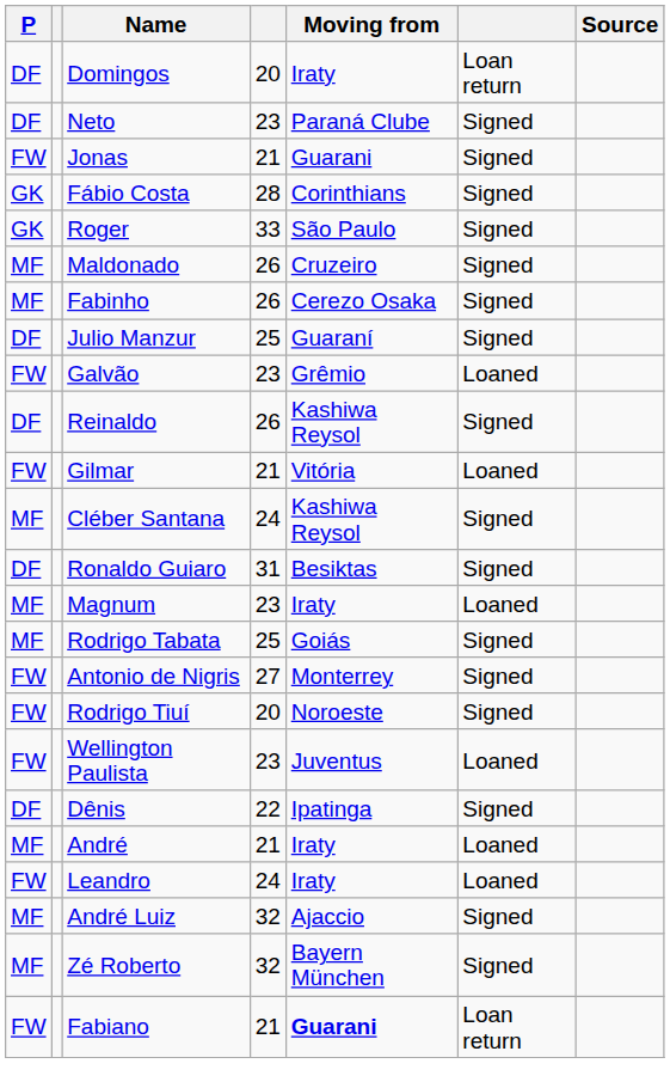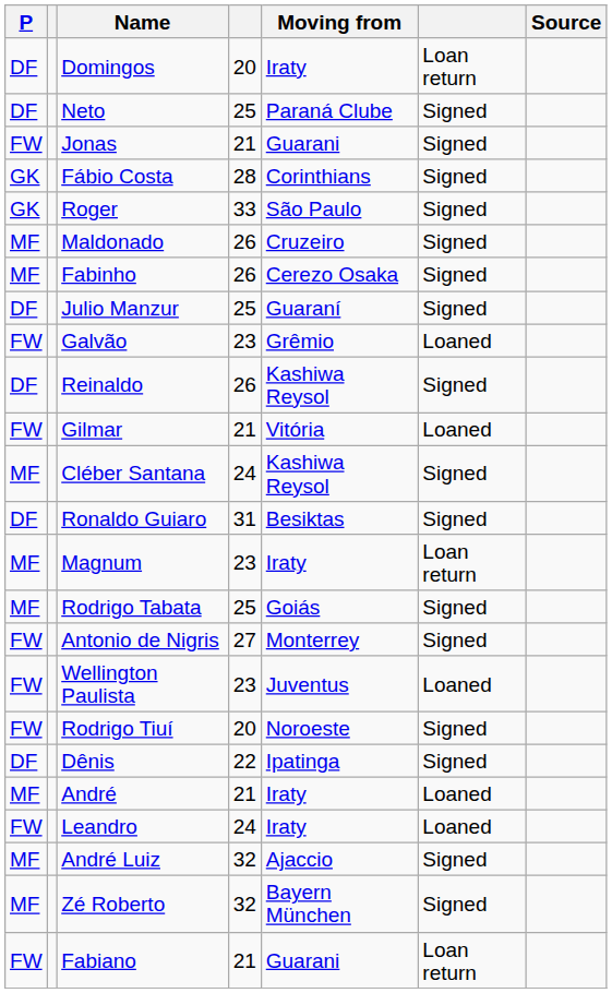 <table class="wikitable sortable" style="width:50%; text-align:center; font-size:95%; text-align:left;">
 <tr>
 <th><a href='#'>P</a></th>
 <th></th>
 <th>Name</th>
 <th></th>
 <th>Moving from</th>
 <th></th>
 <th>Source</th>
 </tr>
 <tr>
 <td><a href='#'>DF</a></td>
 <td></td>
 <td style="text-align:left;"><a href='#'>Domingos</a></td>
 <td>20</td>
 <td style="text-align:left;"><a href='#'>Iraty</a></td>
 <td>Loan return</td>
 <td></td>
 </tr>
 <tr>
 <td><a href='#'>DF</a></td>
 <td></td>
 <td style="text-align:left;"><a href='#'>Neto</a></td>
-<td>23</td>
+<td>25</td>
 <td style="text-align:left;"><a href='#'>Paraná Clube</a></td>
 <td>Signed</td>
 <td></td>
 </tr>
 <tr>
 <td><a href='#'>FW</a></td>
 <td></td>
 <td style="text-align:left;"><a href='#'>Jonas</a></td>
 <td>21</td>
 <td style="text-align:left;"><a href='#'>Guarani</a></td>
 <td>Signed</td>
 <td></td>
 </tr>
 <tr>
 <td><a href='#'>GK</a></td>
 <td></td>
 <td style="text-align:left;"><a href='#'>Fábio Costa</a></td>
 <td>28</td>
 <td style="text-align:left;"><a href='#'>Corinthians</a></td>
 <td>Signed</td>
 <td></td>
 </tr>
 <tr>
 <td><a href='#'>GK</a></td>
 <td></td>
 <td style="text-align:left;"><a href='#'>Roger</a></td>
 <td>33</td>
 <td style="text-align:left;"><a href='#'>São Paulo</a></td>
 <td>Signed</td>
 <td></td>
 </tr>
 <tr>
 <td><a href='#'>MF</a></td>
 <td></td>
 <td style="text-align:left;"><a href='#'>Maldonado</a></td>
 <td>26</td>
 <td style="text-align:left;"><a href='#'>Cruzeiro</a></td>
 <td>Signed</td>
 <td></td>
 </tr>
 <tr>
 <td><a href='#'>MF</a></td>
 <td></td>
 <td style="text-align:left;"><a href='#'>Fabinho</a></td>
 <td>26</td>
 <td style="text-align:left;"><a href='#'>Cerezo Osaka</a> </td>
 <td>Signed</td>
 <td></td>
 </tr>
 <tr>
 <td><a href='#'>DF</a></td>
 <td></td>
 <td style="text-align:left;"><a href='#'>Julio Manzur</a></td>
 <td>25</td>
 <td style="text-align:left;"><a href='#'>Guaraní</a> </td>
 <td>Signed</td>
 <td></td>
 </tr>
 <tr>
 <td><a href='#'>FW</a></td>
 <td></td>
 <td style="text-align:left;"><a href='#'>Galvão</a></td>
 <td>23</td>
 <td style="text-align:left;"><a href='#'>Grêmio</a></td>
 <td>Loaned</td>
 <td></td>
 </tr>
 <tr>
 <td><a href='#'>DF</a></td>
 <td></td>
 <td style="text-align:left;"><a href='#'>Reinaldo</a></td>
 <td>26</td>
 <td style="text-align:left;"><a href='#'>Kashiwa Reysol</a> </td>
 <td>Signed</td>
 <td></td>
 </tr>
 <tr>
 <td><a href='#'>FW</a></td>
 <td></td>
 <td style="text-align:left;"><a href='#'>Gilmar</a></td>
 <td>21</td>
 <td style="text-align:left;"><a href='#'>Vitória</a></td>
 <td>Loaned</td>
 <td></td>
 </tr>
 <tr>
 <td><a href='#'>MF</a></td>
 <td></td>
 <td style="text-align:left;"><a href='#'>Cléber Santana</a></td>
 <td>24</td>
 <td style="text-align:left;"><a href='#'>Kashiwa Reysol</a> </td>
 <td>Signed</td>
 <td></td>
 </tr>
 <tr>
 <td><a href='#'>DF</a></td>
 <td></td>
 <td style="text-align:left;"><a href='#'>Ronaldo Guiaro</a></td>
 <td>31</td>
 <td style="text-align:left;"><a href='#'>Besiktas</a> </td>
 <td>Signed</td>
 <td></td>
 </tr>
 <tr>
 <td><a href='#'>MF</a></td>
 <td></td>
 <td style="text-align:left;"><a href='#'>Magnum</a></td>
 <td>23</td>
 <td style="text-align:left;"><a href='#'>Iraty</a></td>
-<td>Loaned</td>
+<td>Loan return</td>
 <td></td>
 </tr>
 <tr>
 <td><a href='#'>MF</a></td>
 <td></td>
 <td style="text-align:left;"><a href='#'>Rodrigo Tabata</a></td>
 <td>25</td>
 <td style="text-align:left;"><a href='#'>Goiás</a></td>
 <td>Signed</td>
 <td></td>
 </tr>
 <tr>
 <td><a href='#'>FW</a></td>
 <td></td>
 <td style="text-align:left;"><a href='#'>Antonio de Nigris</a></td>
 <td>27</td>
 <td style="text-align:left;"><a href='#'>Monterrey</a> </td>
 <td>Signed</td>
 <td></td>
 </tr>
 <tr>
 <td><a href='#'>FW</a></td>
 <td></td>
-<td style="text-align:left;"><a href='#'>Rodrigo Tiuí</a></td>
-<td>20</td>
-<td style="text-align:left;"><a href='#'>Noroeste</a></td>
-<td>Signed</td>
+<td style="text-align:left;"><a href='#'>Wellington Paulista</a></td>
+<td>23</td>
+<td style="text-align:left;"><a href='#'>Juventus</a></td>
+<td>Loaned</td>
 <td></td>
 </tr>
 <tr>
 <td><a href='#'>FW</a></td>
 <td></td>
-<td style="text-align:left;"><a href='#'>Wellington Paulista</a></td>
-<td>23</td>
-<td style="text-align:left;"><a href='#'>Juventus</a></td>
-<td>Loaned</td>
+<td style="text-align:left;"><a href='#'>Rodrigo Tiuí</a></td>
+<td>20</td>
+<td style="text-align:left;"><a href='#'>Noroeste</a></td>
+<td>Signed</td>
 <td></td>
 </tr>
 <tr>
 <td><a href='#'>DF</a></td>
 <td></td>
 <td style="text-align:left;"><a href='#'>Dênis</a></td>
 <td>22</td>
 <td style="text-align:left;"><a href='#'>Ipatinga</a></td>
 <td>Signed</td>
 <td></td>
 </tr>
 <tr>
 <td><a href='#'>MF</a></td>
 <td></td>
 <td style="text-align:left;"><a href='#'>André</a></td>
 <td>21</td>
 <td style="text-align:left;"><a href='#'>Iraty</a></td>
 <td>Loaned</td>
 <td></td>
 </tr>
 <tr>
 <td><a href='#'>FW</a></td>
 <td></td>
 <td style="text-align:left;"><a href='#'>Leandro</a></td>
 <td>24</td>
 <td style="text-align:left;"><a href='#'>Iraty</a></td>
 <td>Loaned</td>
 <td></td>
 </tr>
 <tr>
 <td><a href='#'>MF</a></td>
 <td></td>
 <td style="text-align:left;"><a href='#'>André Luiz</a></td>
 <td>32</td>
 <td style="text-align:left;"><a href='#'>Ajaccio</a> </td>
 <td>Signed</td>
 <td></td>
 </tr>
 <tr>
 <td><a href='#'>MF</a></td>
 <td></td>
 <td style="text-align:left;"><a href='#'>Zé Roberto</a></td>
 <td>32</td>
 <td style="text-align:left;"><a href='#'>Bayern München</a> </td>
 <td>Signed</td>
 <td></td>
 </tr>
 <tr>
 <td><a href='#'>FW</a></td>
 <td></td>
 <td style="text-align:left;"><a href='#'>Fabiano</a></td>
 <td>21</td>
-<td style="text-align:left;"><strong><a href='#'>Guarani</a></strong></td>
+<td style="text-align:left;"><a href='#'>Guarani</a></td>
 <td>Loan return</td>
 <td></td>
 </tr>
 <tr>
 </tr>
 </table>
